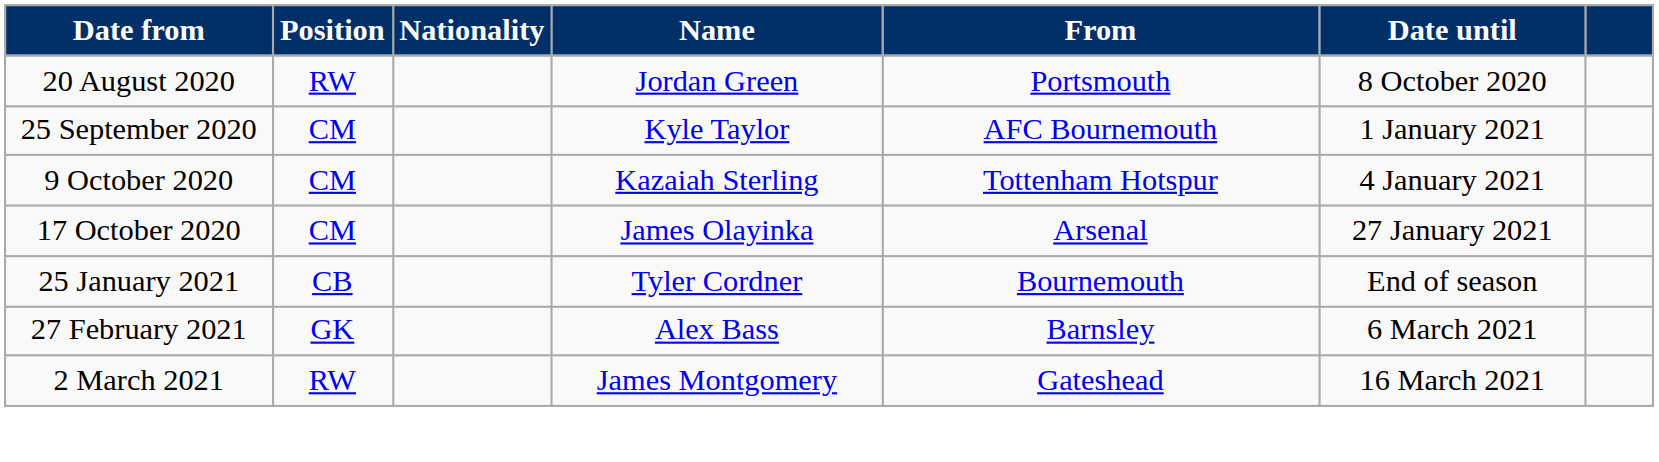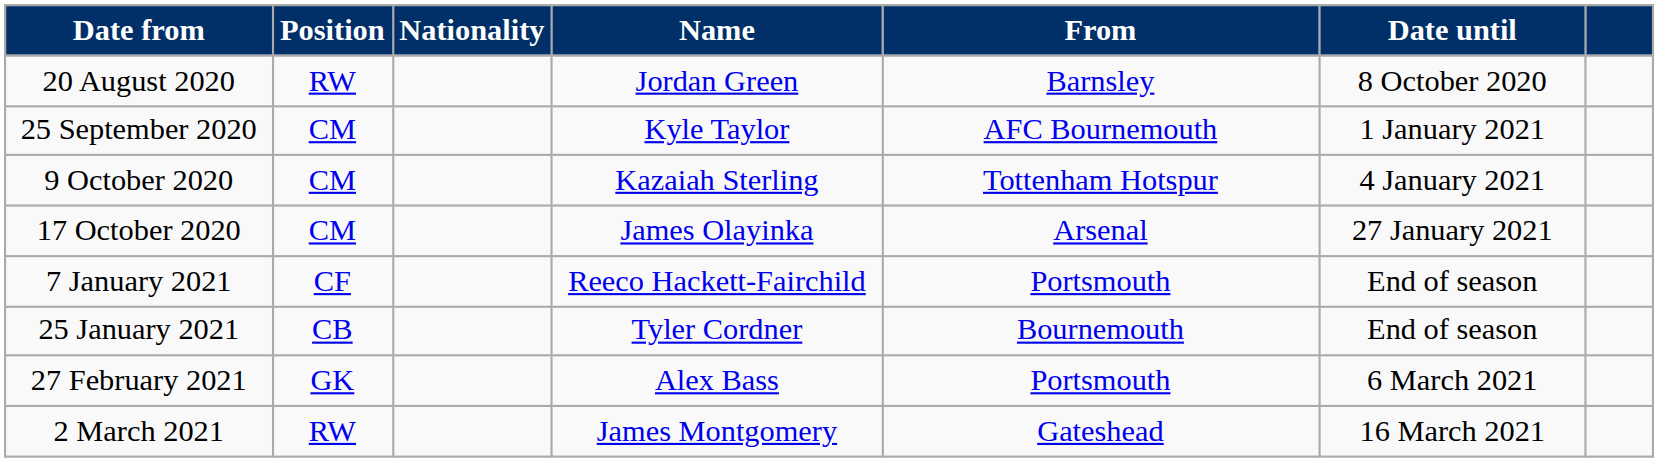 <table class="wikitable"  style="text-align:center; font-size:90%; ">
 <tr>
 <th style="background:#003067;color:white; width:120px;">Date from</th>
 <th style="background:#003067;color:white; width:50px;">Position</th>
 <th style="background:#003067;color:white; width:50px;">Nationality</th>
 <th style="background:#003067;color:white; width:150px;">Name</th>
 <th style="background:#003067;color:white; width:200px;">From</th>
 <th style="background:#003067;color:white; width:120px;">Date until</th>
 <th style="background:#003067;color:white; width:25px;"></th>
 </tr>
 <tr>
 <td>20 August 2020</td>
 <td><a href='#'>RW</a></td>
 <td></td>
 <td><a href='#'>Jordan Green</a></td>
-<td> <a href='#'>Portsmouth</a></td>
+<td> <a href='#'>Barnsley</a></td>
 <td>8 October 2020</td>
 <td></td>
 </tr>
 <tr>
 <td>25 September 2020</td>
 <td><a href='#'>CM</a></td>
 <td></td>
 <td><a href='#'>Kyle Taylor</a></td>
 <td> <a href='#'>AFC Bournemouth</a></td>
 <td>1 January 2021</td>
 <td></td>
 </tr>
 <tr>
 <td>9 October 2020</td>
 <td><a href='#'>CM</a></td>
 <td></td>
 <td><a href='#'>Kazaiah Sterling</a></td>
 <td> <a href='#'>Tottenham Hotspur</a></td>
 <td>4 January 2021</td>
 <td></td>
 </tr>
 <tr>
 <td>17 October 2020</td>
 <td><a href='#'>CM</a></td>
 <td></td>
 <td><a href='#'>James Olayinka</a></td>
 <td> <a href='#'>Arsenal</a></td>
 <td>27 January 2021</td>
 <td></td>
 </tr>
 <tr>
+<td>7 January 2021</td>
+<td><a href='#'>CF</a></td>
+<td></td>
+<td><a href='#'>Reeco Hackett-Fairchild</a></td>
+<td> <a href='#'>Portsmouth</a></td>
+<td>End of season</td>
+<td></td>
+</tr>
+<tr>
 <td>25 January 2021</td>
 <td><a href='#'>CB</a></td>
 <td></td>
 <td><a href='#'>Tyler Cordner</a></td>
 <td> <a href='#'>Bournemouth</a></td>
 <td>End of season</td>
 <td></td>
 </tr>
 <tr>
 <td>27 February 2021</td>
 <td><a href='#'>GK</a></td>
 <td></td>
 <td><a href='#'>Alex Bass</a></td>
-<td> <a href='#'>Barnsley</a></td>
+<td> <a href='#'>Portsmouth</a></td>
 <td>6 March 2021</td>
 <td></td>
 </tr>
 <tr>
 <td>2 March 2021</td>
 <td><a href='#'>RW</a></td>
 <td></td>
 <td><a href='#'>James Montgomery</a></td>
 <td> <a href='#'>Gateshead</a></td>
 <td>16 March 2021</td>
 <td></td>
 </tr>
 </table>
